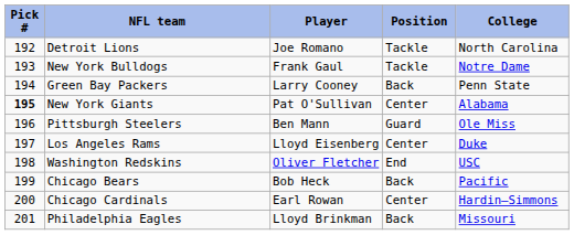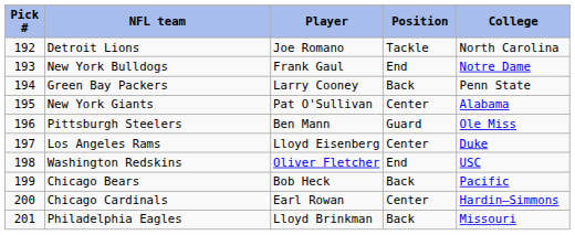 <table class="wikitable sortable sortable" style="width: 100%">
 <tr>
 <th style="background:#A8BDEC;" width=7%>Pick #</th>
 <th width=40% style="background:#A8BDEC;">NFL team</th>
 <th width=20% style="background:#A8BDEC;">Player</th>
 <th width=13% style="background:#A8BDEC;">Position</th>
 <th style="background:#A8BDEC;">College</th>
 </tr>
 <tr>
 <td align=center>192</td>
 <td>Detroit Lions</td>
 <td>Joe Romano</td>
 <td>Tackle</td>
 <td>North Carolina</td>
 </tr>
 <tr>
 <td align=center>193</td>
 <td>New York Bulldogs</td>
 <td>Frank Gaul</td>
-<td>Tackle</td>
+<td>End</td>
 <td><a href='#'>Notre Dame</a></td>
 </tr>
 <tr>
 <td align=center>194</td>
 <td>Green Bay Packers</td>
 <td>Larry Cooney</td>
 <td>Back</td>
 <td>Penn State</td>
 </tr>
 <tr>
-<td align=center><strong>195</strong></td>
+<td align=center>195</td>
 <td>New York Giants</td>
 <td>Pat O'Sullivan</td>
 <td>Center</td>
 <td><a href='#'>Alabama</a></td>
 </tr>
 <tr>
 <td align=center>196</td>
 <td>Pittsburgh Steelers</td>
 <td>Ben Mann</td>
 <td>Guard</td>
 <td><a href='#'>Ole Miss</a></td>
 </tr>
 <tr>
 <td align=center>197</td>
 <td>Los Angeles Rams</td>
 <td>Lloyd Eisenberg</td>
 <td>Center</td>
 <td><a href='#'>Duke</a></td>
 </tr>
 <tr>
 <td align=center>198</td>
 <td>Washington Redskins</td>
 <td><a href='#'>Oliver Fletcher</a></td>
 <td>End</td>
 <td><a href='#'>USC</a></td>
 </tr>
 <tr>
 <td align=center>199</td>
 <td>Chicago Bears</td>
 <td>Bob Heck</td>
 <td>Back</td>
 <td><a href='#'>Pacific</a></td>
 </tr>
 <tr>
 <td align=center>200</td>
 <td>Chicago Cardinals</td>
 <td>Earl Rowan</td>
 <td>Center</td>
 <td><a href='#'>Hardin–Simmons</a></td>
 </tr>
 <tr>
 <td align=center>201</td>
 <td>Philadelphia Eagles</td>
 <td>Lloyd Brinkman</td>
 <td>Back</td>
 <td><a href='#'>Missouri</a></td>
 </tr>
 </table>
